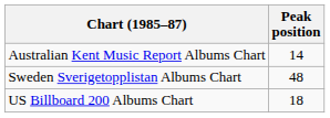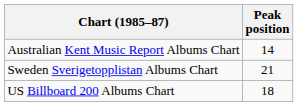 <table class="wikitable">
 <tr>
 <th>Chart (1985–87)</th>
 <th>Peak<br>position</th>
 </tr>
 <tr>
 <td>Australian <a href='#'>Kent Music Report</a> Albums Chart</td>
 <td align="center">14</td>
 </tr>
 <tr>
 <td>Sweden <a href='#'>Sverigetopplistan</a> Albums Chart</td>
-<td align="center">48</td>
+<td align="center">21</td>
 </tr>
 <tr>
 <td>US <a href='#'>Billboard 200</a> Albums Chart</td>
 <td align="center">18</td>
 </tr>
 </table>
